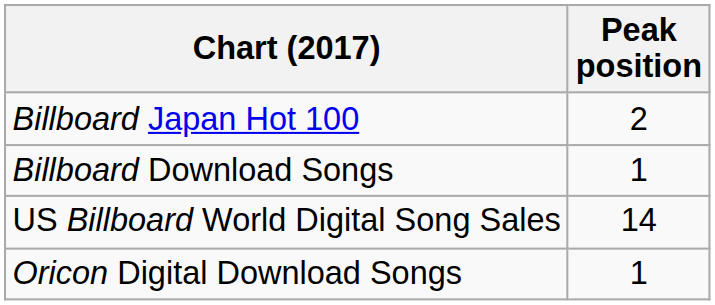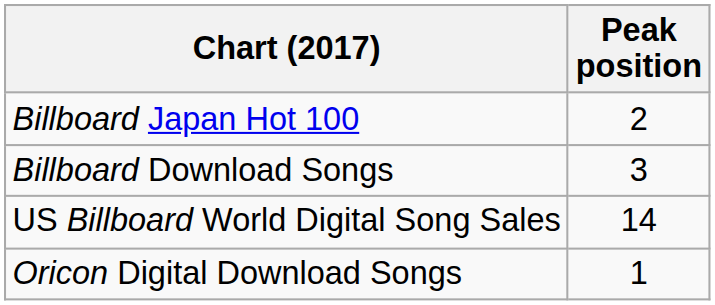 <table class="wikitable sortable">
 <tr>
 <th>Chart (2017)</th>
 <th>Peak<br>position</th>
 </tr>
 <tr>
 <td><em>Billboard</em> <a href='#'>Japan Hot 100</a></td>
 <td align="center">2</td>
 </tr>
 <tr>
 <td><em>Billboard</em> Download Songs</td>
-<td align="center">1</td>
+<td align="center">3</td>
 </tr>
 <tr>
 <td>US <em>Billboard</em> World Digital Song Sales</td>
 <td align="center">14</td>
 </tr>
 <tr>
 <td><em>Oricon</em> Digital Download Songs</td>
 <td align="center">1</td>
 </tr>
 </table>
